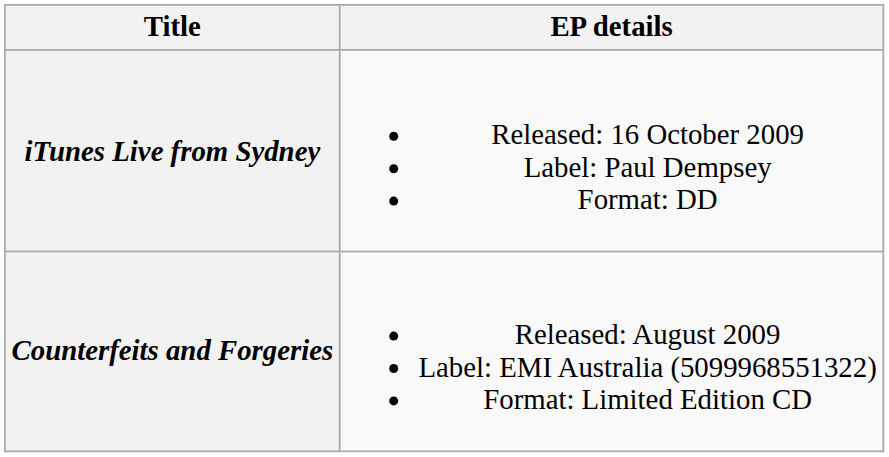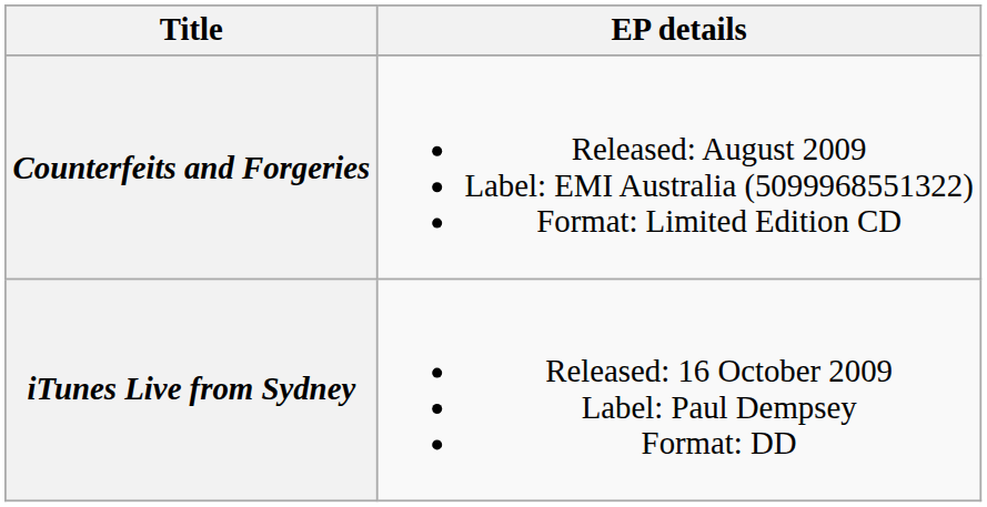 <table class="wikitable plainrowheaders" style="text-align:center;">
 <tr>
 <th>Title</th>
 <th>EP details</th>
 </tr>
 <tr>
+<th scope="row"><em>Counterfeits and Forgeries</em></th>
+<td><br><ul><li>Released: August 2009</li><li>Label: EMI Australia (5099968551322)</li><li>Format: Limited Edition CD</li></ul></td>
+</tr>
+<tr>
 <th scope="row"><em>iTunes Live from Sydney</em></th>
 <td><br><ul><li>Released: 16 October 2009</li><li>Label: Paul Dempsey</li><li>Format: DD</li></ul></td>
 </tr>
-<tr>
-<th scope="row"><em>Counterfeits and Forgeries</em></th>
-<td><br><ul><li>Released: August 2009</li><li>Label: EMI Australia (5099968551322)</li><li>Format: Limited Edition CD</li></ul></td>
-</tr>
 </table>
